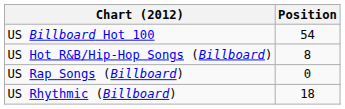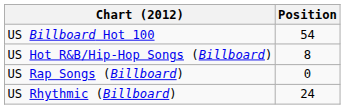 <table class="wikitable">
 <tr>
 <th scope="col">Chart (2012)</th>
 <th scope="col">Position</th>
 </tr>
 <tr>
 <td>US <a href='#'><em>Billboard</em> Hot 100</a></td>
 <td style="text-align:center;">54</td>
 </tr>
 <tr>
 <td>US <a href='#'>Hot R&B/Hip-Hop Songs</a> (<em><a href='#'>Billboard</a></em>)</td>
 <td style="text-align:center;">8</td>
 </tr>
 <tr>
 <td>US <a href='#'>Rap Songs</a> (<em><a href='#'>Billboard</a></em>)</td>
 <td style="text-align:center;">0</td>
 </tr>
 <tr>
 <td>US <a href='#'>Rhythmic</a> (<em><a href='#'>Billboard</a></em>)</td>
-<td style="text-align:center;">18</td>
+<td style="text-align:center;">24</td>
 </tr>
 </table>
